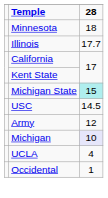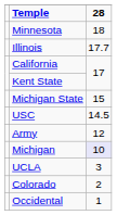 <table class="wikitable sortable" style="text-align:center">
 <tr>
 </tr>
 <tr>
 <td></td>
 <td align=left><strong><a href='#'>Temple</a></strong></td>
 <td><strong>28</strong></td>
 </tr>
 <tr>
 <td></td>
 <td align=left><a href='#'>Minnesota</a></td>
 <td>18</td>
 </tr>
 <tr>
 <td></td>
 <td align=left><a href='#'>Illinois</a></td>
 <td>17.7</td>
 </tr>
 <tr>
 <td rowspan=2></td>
 <td align=left><a href='#'>California</a></td>
 <td rowspan=2>17</td>
 </tr>
 <tr>
 <td align=left><a href='#'>Kent State</a></td>
 </tr>
 <tr>
 <td></td>
 <td align=left><a href='#'>Michigan State</a></td>
-<td style="background: paleturquoise;">15</td>
+<td>15</td>
 </tr>
 <tr>
 <td></td>
 <td align=left><a href='#'>USC</a></td>
 <td>14.5</td>
 </tr>
 <tr>
 <td></td>
 <td align=left><a href='#'>Army</a></td>
 <td>12</td>
 </tr>
 <tr>
 <td></td>
 <td align=left><a href='#'>Michigan</a></td>
 <td style="background: lavender;">10</td>
 </tr>
 <tr>
 <td></td>
 <td align=left><a href='#'>UCLA</a></td>
-<td>4</td>
+<td>3</td>
+</tr>
+<tr>
+<td></td>
+<td align=left><a href='#'>Colorado</a></td>
+<td>2</td>
 </tr>
 <tr>
 <td></td>
 <td align=left><a href='#'>Occidental</a></td>
 <td>1</td>
 </tr>
 </table>
